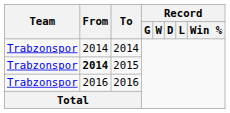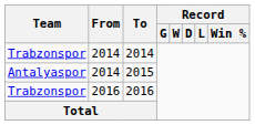 <table class="wikitable" style="text-align: center">
 <tr>
 <th rowspan="2">Team</th>
 <th rowspan="2">From</th>
 <th rowspan="2">To</th>
 <th colspan="5">Record</th>
 </tr>
 <tr>
 <th>G</th>
 <th>W</th>
 <th>D</th>
 <th>L</th>
 <th>Win %</th>
 </tr>
 <tr>
 <td align=left><a href='#'>Trabzonspor</a></td>
 <td align=left>2014</td>
 <td align=left>2014<br></td>
 </tr>
 <tr>
-<td align=left><a href='#'>Trabzonspor</a></td>
-<td align=left><strong>2014</strong></td>
+<td align=left><a href='#'>Antalyaspor</a></td>
+<td align=left>2014</td>
 <td align=left>2015<br></td>
 </tr>
 <tr>
 <td align=left><a href='#'>Trabzonspor</a></td>
 <td align=left>2016</td>
 <td align=left>2016<br></td>
 </tr>
 <tr>
 <th colspan="3">Total<br></th>
 </tr>
 </table>
